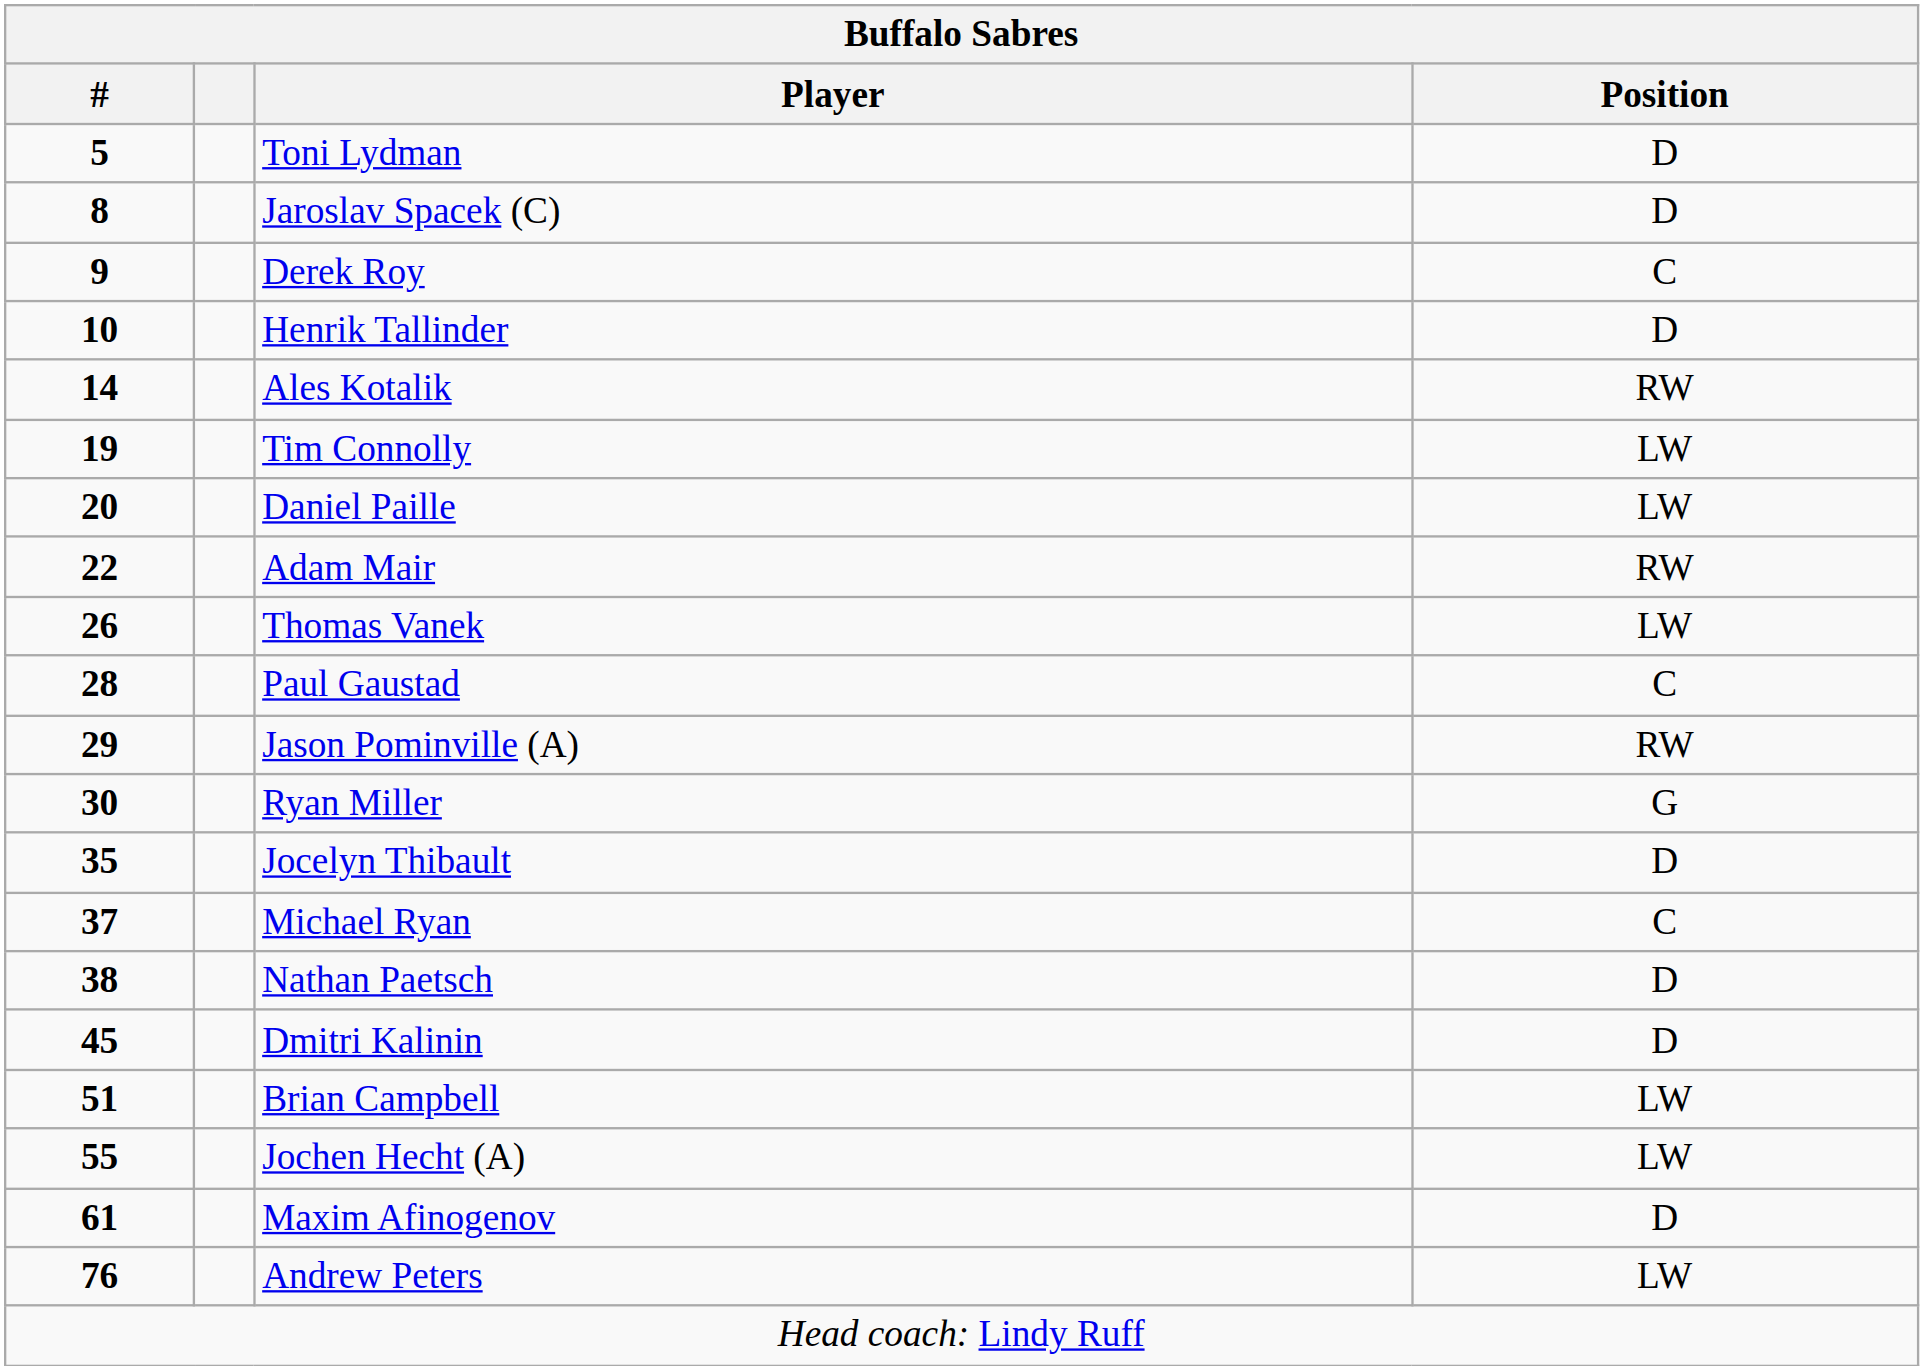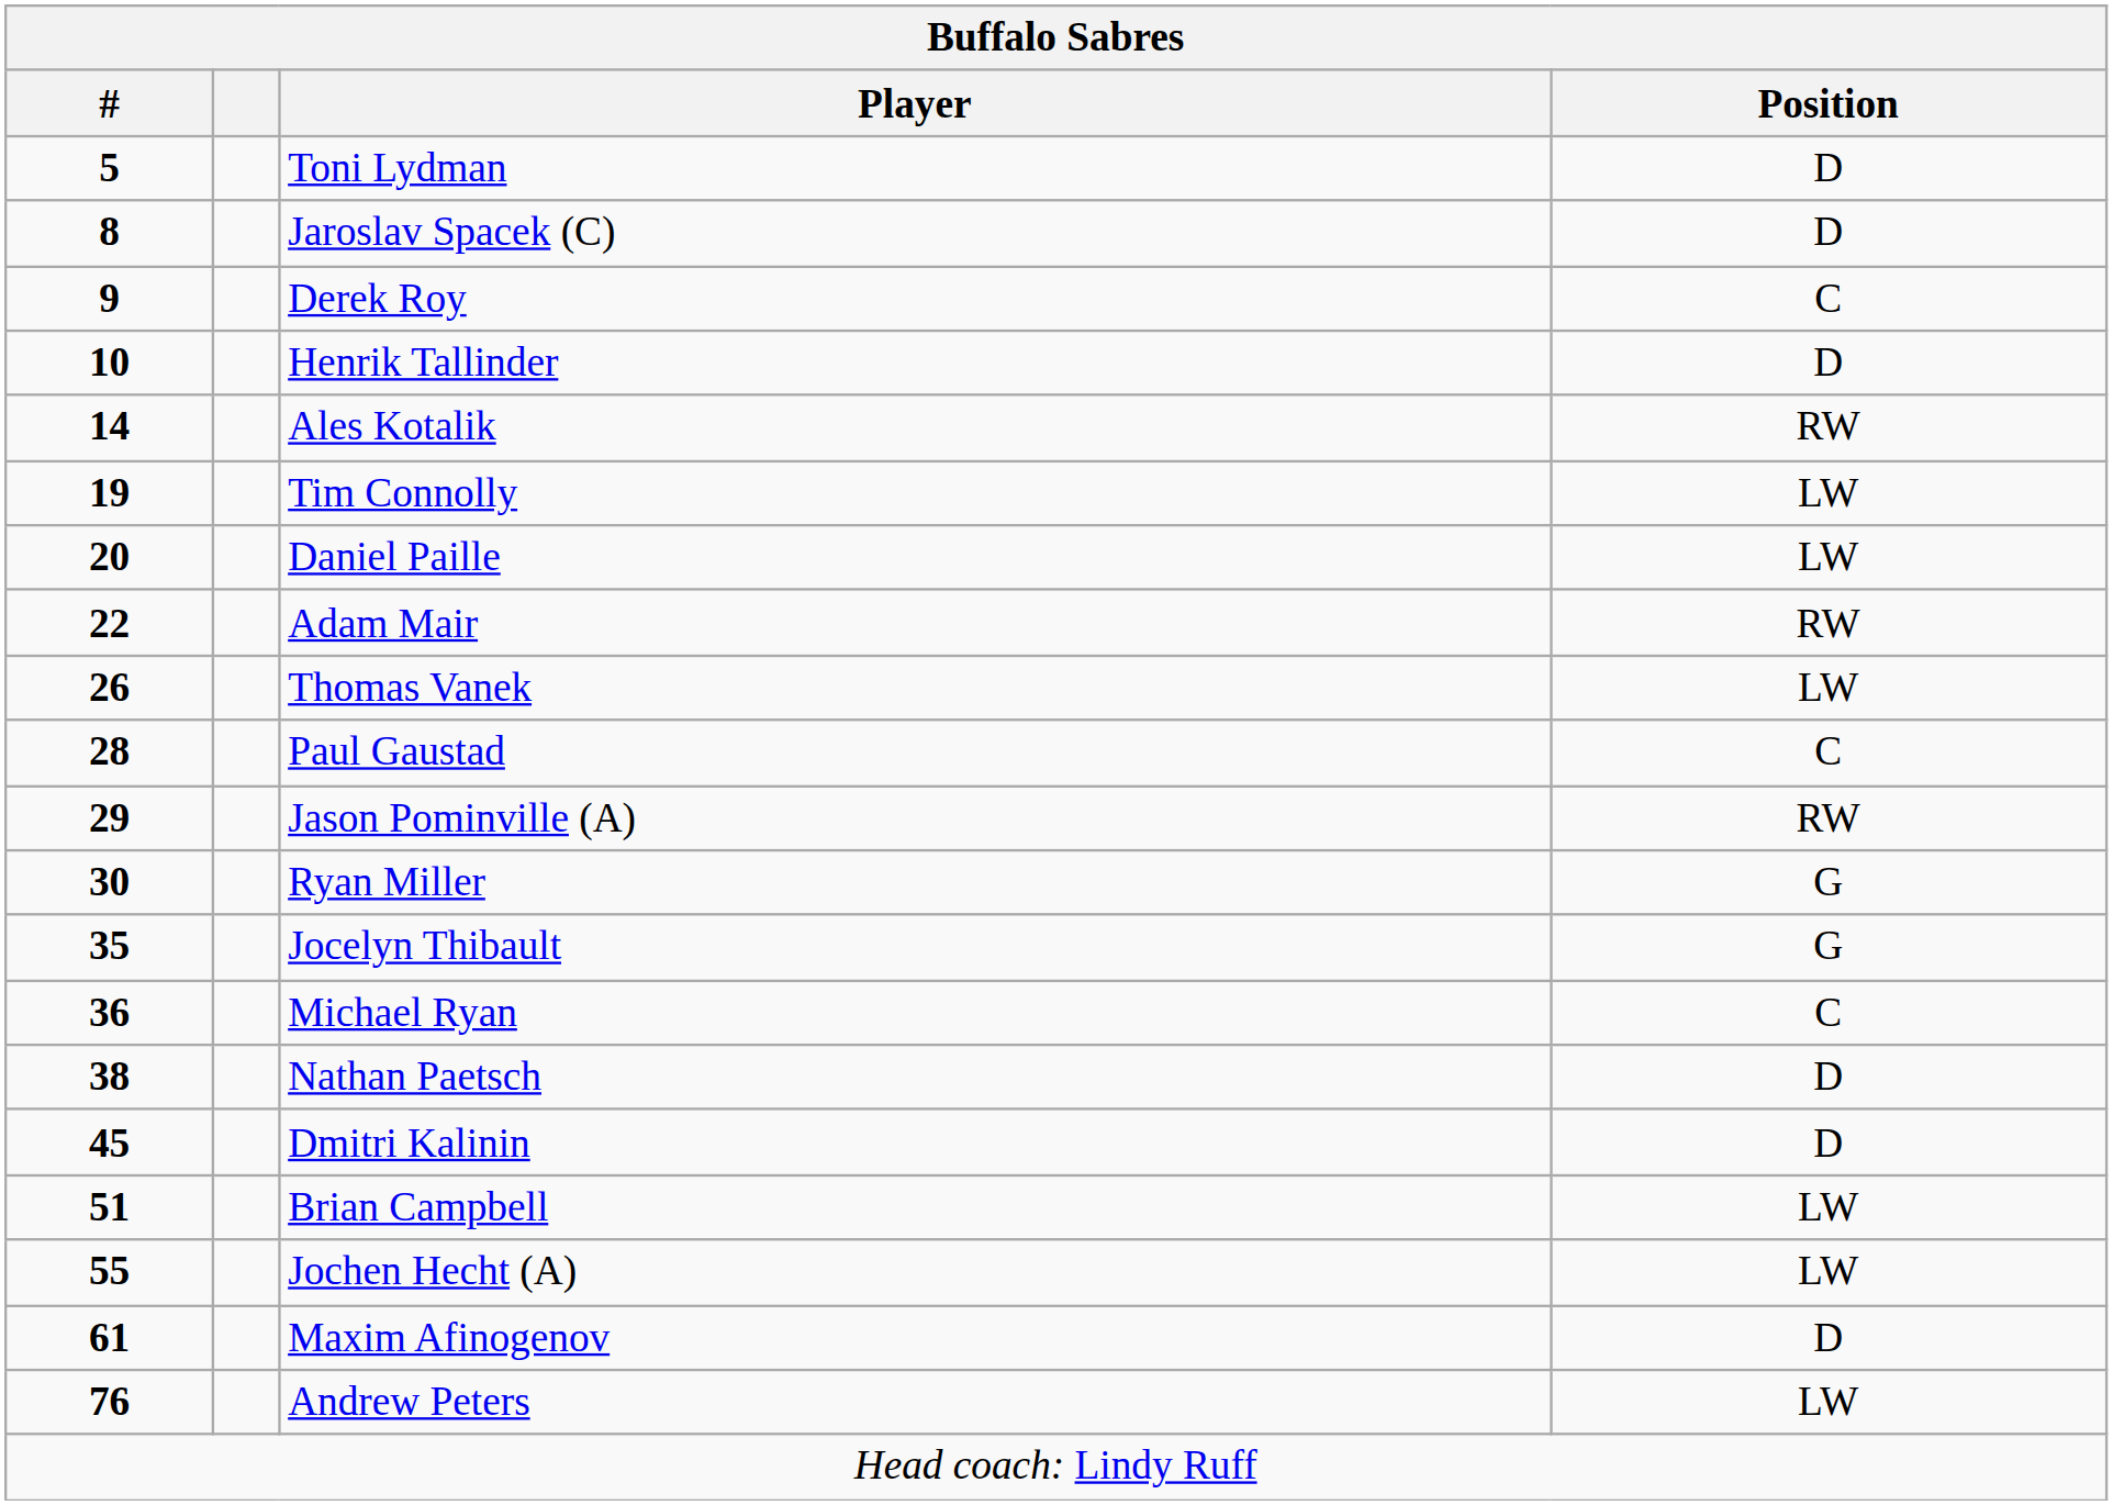 <table width="65%" class="wikitable" style="text-align:center">
 <tr>
 <th colspan=4>Buffalo Sabres</th>
 </tr>
 <tr>
 <th>#</th>
 <th></th>
 <th>Player</th>
 <th>Position</th>
 </tr>
 <tr>
 <td><strong>5</strong></td>
 <td></td>
 <td align=left><a href='#'>Toni Lydman</a></td>
 <td>D</td>
 </tr>
 <tr>
 <td><strong>8</strong></td>
 <td></td>
 <td align=left><a href='#'>Jaroslav Spacek</a> (C)</td>
 <td>D</td>
 </tr>
 <tr>
 <td><strong>9</strong></td>
 <td></td>
 <td align=left><a href='#'>Derek Roy</a></td>
 <td>C</td>
 </tr>
 <tr>
 <td><strong>10</strong></td>
 <td></td>
 <td align=left><a href='#'>Henrik Tallinder</a></td>
 <td>D</td>
 </tr>
 <tr>
 <td><strong>14</strong></td>
 <td></td>
 <td align=left><a href='#'>Ales Kotalik</a></td>
 <td>RW</td>
 </tr>
 <tr>
 <td><strong>19</strong></td>
 <td></td>
 <td align=left><a href='#'>Tim Connolly</a></td>
 <td>LW</td>
 </tr>
 <tr>
 <td><strong>20</strong></td>
 <td></td>
 <td align=left><a href='#'>Daniel Paille</a></td>
 <td>LW</td>
 </tr>
 <tr>
 <td><strong>22</strong></td>
 <td></td>
 <td align=left><a href='#'>Adam Mair</a></td>
 <td>RW</td>
 </tr>
 <tr>
 <td><strong>26</strong></td>
 <td></td>
 <td align=left><a href='#'>Thomas Vanek</a></td>
 <td>LW</td>
 </tr>
 <tr>
 <td><strong>28</strong></td>
 <td></td>
 <td align=left><a href='#'>Paul Gaustad</a></td>
 <td>C</td>
 </tr>
 <tr>
 <td><strong>29</strong></td>
 <td></td>
 <td align=left><a href='#'>Jason Pominville</a> (A)</td>
 <td>RW</td>
 </tr>
 <tr>
 <td><strong>30</strong></td>
 <td></td>
 <td align=left><a href='#'>Ryan Miller</a></td>
 <td>G</td>
 </tr>
 <tr>
 <td><strong>35</strong></td>
 <td></td>
 <td align=left><a href='#'>Jocelyn Thibault</a></td>
-<td>D</td>
+<td>G</td>
 </tr>
 <tr>
-<td><strong>37</strong></td>
+<td><strong>36</strong></td>
 <td></td>
 <td align=left><a href='#'>Michael Ryan</a></td>
 <td>C</td>
 </tr>
 <tr>
 <td><strong>38</strong></td>
 <td></td>
 <td align=left><a href='#'>Nathan Paetsch</a></td>
 <td>D</td>
 </tr>
 <tr>
 <td><strong>45</strong></td>
 <td></td>
 <td align=left><a href='#'>Dmitri Kalinin</a></td>
 <td>D</td>
 </tr>
 <tr>
 <td><strong>51</strong></td>
 <td></td>
 <td align=left><a href='#'>Brian Campbell</a></td>
 <td>LW</td>
 </tr>
 <tr>
 <td><strong>55</strong></td>
 <td></td>
 <td align=left><a href='#'>Jochen Hecht</a> (A)</td>
 <td>LW</td>
 </tr>
 <tr>
 <td><strong>61</strong></td>
 <td></td>
 <td align=left><a href='#'>Maxim Afinogenov</a></td>
 <td>D</td>
 </tr>
 <tr>
 <td><strong>76</strong></td>
 <td></td>
 <td align=left><a href='#'>Andrew Peters</a></td>
 <td>LW</td>
 </tr>
 <tr>
 <td colspan=4><em>Head coach:</em>  <a href='#'>Lindy Ruff</a></td>
 </tr>
 </table>
